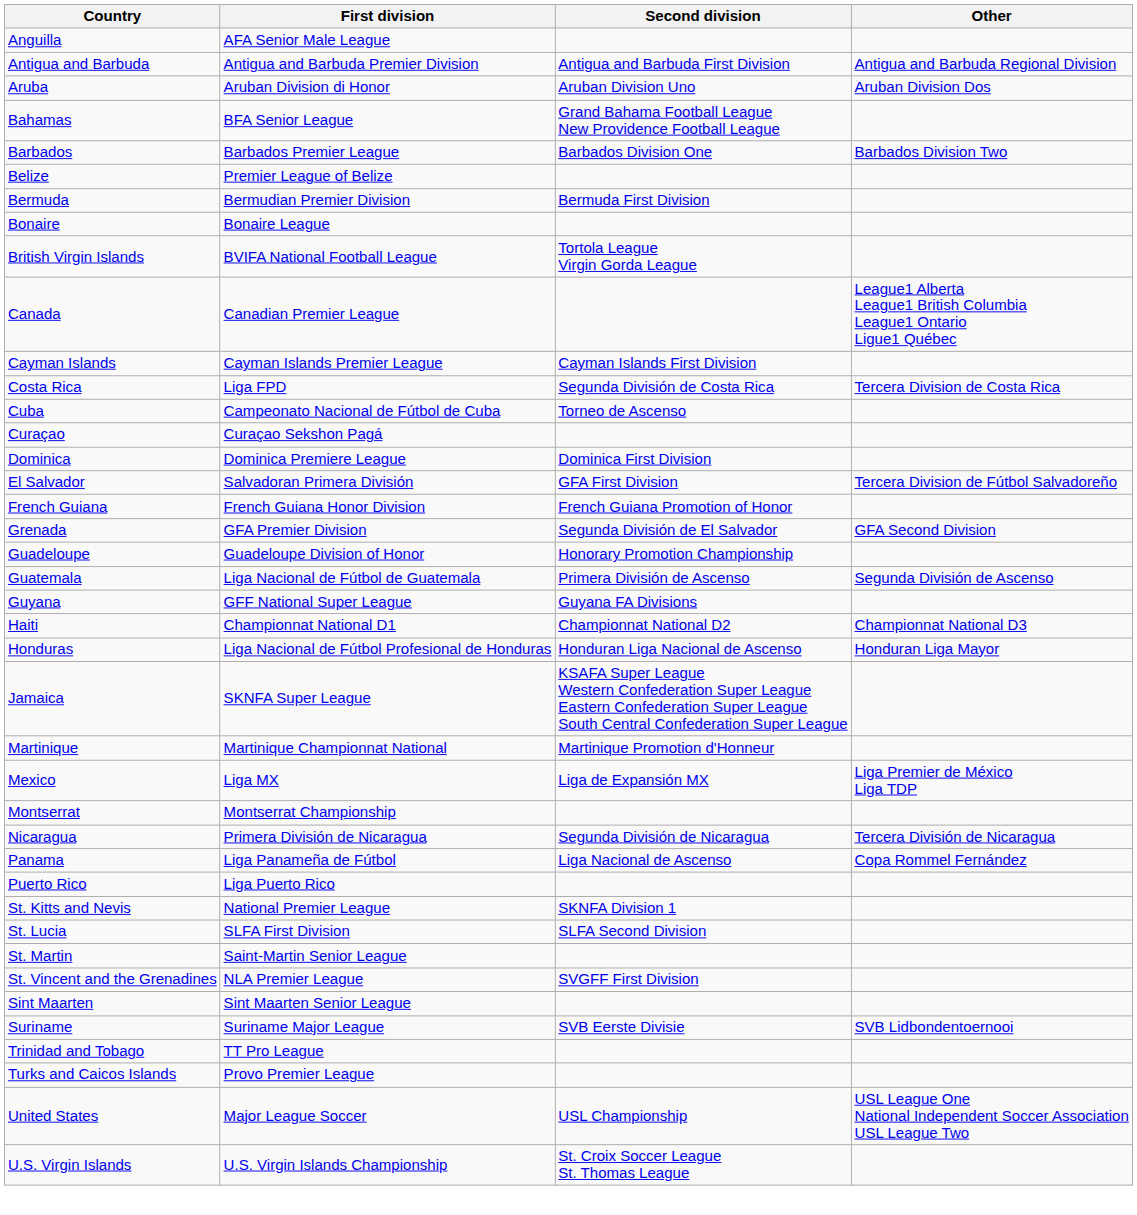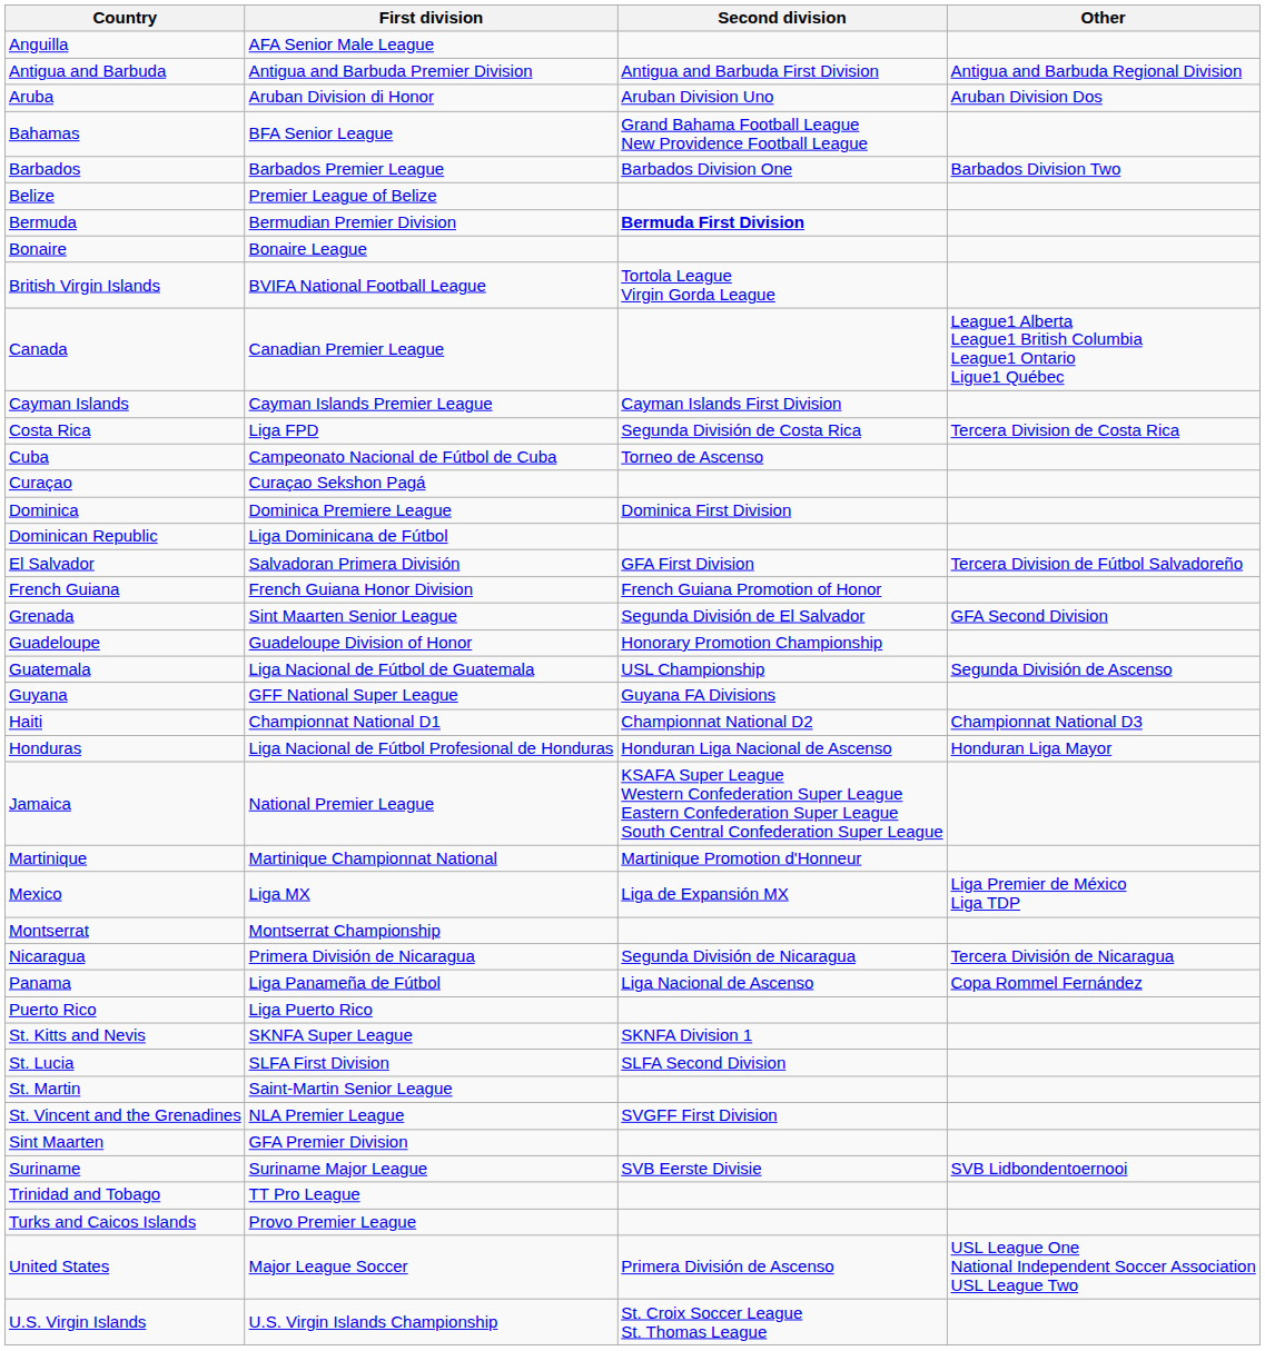 <table class="wikitable sortable">
 <tr>
 <th>Country</th>
 <th>First division</th>
 <th>Second division</th>
 <th>Other</th>
 </tr>
 <tr>
 <td> <a href='#'>Anguilla</a></td>
 <td><a href='#'>AFA Senior Male League</a></td>
 <td></td>
 <td></td>
 </tr>
 <tr>
 <td> <a href='#'>Antigua and Barbuda</a></td>
 <td><a href='#'>Antigua and Barbuda Premier Division</a></td>
 <td><a href='#'>Antigua and Barbuda First Division</a></td>
 <td><a href='#'>Antigua and Barbuda Regional Division</a></td>
 </tr>
 <tr>
 <td> <a href='#'>Aruba</a></td>
 <td><a href='#'>Aruban Division di Honor</a></td>
 <td><a href='#'>Aruban Division Uno</a></td>
 <td><a href='#'>Aruban Division Dos</a></td>
 </tr>
 <tr>
 <td> <a href='#'>Bahamas</a></td>
 <td><a href='#'>BFA Senior League</a></td>
 <td><a href='#'>Grand Bahama Football League</a><br><a href='#'>New Providence Football League</a></td>
 <td></td>
 </tr>
 <tr>
 <td> <a href='#'>Barbados</a></td>
 <td><a href='#'>Barbados Premier League</a></td>
 <td><a href='#'>Barbados Division One</a></td>
 <td><a href='#'>Barbados Division Two</a></td>
 </tr>
 <tr>
 <td> <a href='#'>Belize</a></td>
 <td><a href='#'>Premier League of Belize</a></td>
 <td></td>
 <td></td>
 </tr>
 <tr>
 <td> <a href='#'>Bermuda</a></td>
 <td><a href='#'>Bermudian Premier Division</a></td>
-<td><a href='#'>Bermuda First Division</a></td>
+<td><strong><a href='#'>Bermuda First Division</a></strong></td>
 <td></td>
 </tr>
 <tr>
 <td> <a href='#'>Bonaire</a></td>
 <td><a href='#'>Bonaire League</a></td>
 <td></td>
 <td></td>
 </tr>
 <tr>
 <td> <a href='#'>British Virgin Islands</a></td>
 <td><a href='#'>BVIFA National Football League</a></td>
 <td><a href='#'>Tortola League</a><br><a href='#'>Virgin Gorda League</a></td>
 <td></td>
 </tr>
 <tr>
 <td> <a href='#'>Canada</a></td>
 <td><a href='#'>Canadian Premier League</a></td>
 <td></td>
 <td><a href='#'>League1 Alberta</a><br><a href='#'>League1 British Columbia</a><br><a href='#'>League1 Ontario</a><br><a href='#'>Ligue1 Québec</a></td>
 </tr>
 <tr>
 <td> <a href='#'>Cayman Islands</a></td>
 <td><a href='#'>Cayman Islands Premier League</a></td>
 <td><a href='#'>Cayman Islands First Division</a></td>
 <td></td>
 </tr>
 <tr>
 <td> <a href='#'>Costa Rica</a></td>
 <td><a href='#'>Liga FPD</a></td>
 <td><a href='#'>Segunda División de Costa Rica</a></td>
 <td><a href='#'>Tercera Division de Costa Rica</a></td>
 </tr>
 <tr>
 <td> <a href='#'>Cuba</a></td>
 <td><a href='#'>Campeonato Nacional de Fútbol de Cuba</a></td>
 <td><a href='#'>Torneo de Ascenso</a></td>
 <td></td>
 </tr>
 <tr>
 <td> <a href='#'>Curaçao</a></td>
 <td><a href='#'>Curaçao Sekshon Pagá</a></td>
 <td></td>
 <td></td>
 </tr>
 <tr>
 <td> <a href='#'>Dominica</a></td>
 <td><a href='#'>Dominica Premiere League</a></td>
 <td><a href='#'>Dominica First Division</a></td>
 <td></td>
 </tr>
 <tr>
+<td> <a href='#'>Dominican Republic</a></td>
+<td><a href='#'>Liga Dominicana de Fútbol</a></td>
+<td></td>
+<td></td>
+</tr>
+<tr>
 <td> <a href='#'>El Salvador</a></td>
 <td><a href='#'>Salvadoran Primera División</a></td>
 <td><a href='#'>GFA First Division</a></td>
 <td><a href='#'>Tercera Division de Fútbol Salvadoreño</a></td>
 </tr>
 <tr>
 <td> <a href='#'>French Guiana</a></td>
 <td><a href='#'>French Guiana Honor Division</a></td>
 <td><a href='#'>French Guiana Promotion of Honor</a></td>
 <td></td>
 </tr>
 <tr>
 <td> <a href='#'>Grenada</a></td>
-<td><a href='#'>GFA Premier Division</a></td>
+<td><a href='#'>Sint Maarten Senior League</a></td>
 <td><a href='#'>Segunda División de El Salvador</a></td>
 <td><a href='#'>GFA Second Division</a></td>
 </tr>
 <tr>
 <td> <a href='#'>Guadeloupe</a></td>
 <td><a href='#'>Guadeloupe Division of Honor</a></td>
 <td><a href='#'>Honorary Promotion Championship</a></td>
 <td></td>
 </tr>
 <tr>
 <td> <a href='#'>Guatemala</a></td>
 <td><a href='#'>Liga Nacional de Fútbol de Guatemala</a></td>
-<td><a href='#'>Primera División de Ascenso</a></td>
+<td><a href='#'>USL Championship</a></td>
 <td><a href='#'>Segunda División de Ascenso</a></td>
 </tr>
 <tr>
 <td> <a href='#'>Guyana</a></td>
 <td><a href='#'>GFF National Super League</a></td>
 <td><a href='#'>Guyana FA Divisions</a></td>
 <td></td>
 </tr>
 <tr>
 <td> <a href='#'>Haiti</a></td>
 <td><a href='#'>Championnat National D1</a></td>
 <td><a href='#'>Championnat National D2</a></td>
 <td><a href='#'>Championnat National D3</a></td>
 </tr>
 <tr>
 <td> <a href='#'>Honduras</a></td>
 <td><a href='#'>Liga Nacional de Fútbol Profesional de Honduras</a></td>
 <td><a href='#'>Honduran Liga Nacional de Ascenso</a></td>
 <td><a href='#'>Honduran Liga Mayor</a></td>
 </tr>
 <tr>
 <td> <a href='#'>Jamaica</a></td>
-<td><a href='#'>SKNFA Super League</a></td>
+<td><a href='#'>National Premier League</a></td>
 <td><a href='#'>KSAFA Super League</a><br><a href='#'>Western Confederation Super League</a><br><a href='#'>Eastern Confederation Super League</a><br><a href='#'>South Central Confederation Super League</a></td>
 <td></td>
 </tr>
 <tr>
 <td> <a href='#'>Martinique</a></td>
 <td><a href='#'>Martinique Championnat National</a></td>
 <td><a href='#'>Martinique Promotion d'Honneur</a></td>
 <td></td>
 </tr>
 <tr>
 <td> <a href='#'>Mexico</a></td>
 <td><a href='#'>Liga MX</a></td>
 <td><a href='#'>Liga de Expansión MX</a></td>
 <td><a href='#'>Liga Premier de México</a><br><a href='#'>Liga TDP</a></td>
 </tr>
 <tr>
 <td> <a href='#'>Montserrat</a></td>
 <td><a href='#'>Montserrat Championship</a></td>
 <td></td>
 <td></td>
 </tr>
 <tr>
 <td> <a href='#'>Nicaragua</a></td>
 <td><a href='#'>Primera División de Nicaragua</a></td>
 <td><a href='#'>Segunda División de Nicaragua</a></td>
 <td><a href='#'>Tercera División de Nicaragua</a></td>
 </tr>
 <tr>
 <td> <a href='#'>Panama</a></td>
 <td><a href='#'>Liga Panameña de Fútbol</a></td>
 <td><a href='#'>Liga Nacional de Ascenso</a></td>
 <td><a href='#'>Copa Rommel Fernández</a></td>
 </tr>
 <tr>
 <td> <a href='#'>Puerto Rico</a></td>
 <td><a href='#'>Liga Puerto Rico</a></td>
 <td></td>
 <td></td>
 </tr>
 <tr>
 <td> <a href='#'>St. Kitts and Nevis</a></td>
-<td><a href='#'>National Premier League</a></td>
+<td><a href='#'>SKNFA Super League</a></td>
 <td><a href='#'>SKNFA Division 1</a></td>
 <td></td>
 </tr>
 <tr>
 <td> <a href='#'>St. Lucia</a></td>
 <td><a href='#'>SLFA First Division</a></td>
 <td><a href='#'>SLFA Second Division</a></td>
 <td></td>
 </tr>
 <tr>
 <td> <a href='#'>St. Martin</a></td>
 <td><a href='#'>Saint-Martin Senior League</a></td>
 <td></td>
 <td></td>
 </tr>
 <tr>
 <td> <a href='#'>St. Vincent and the Grenadines</a></td>
 <td><a href='#'>NLA Premier League</a></td>
 <td><a href='#'>SVGFF First Division</a></td>
 <td></td>
 </tr>
 <tr>
 <td> <a href='#'>Sint Maarten</a></td>
-<td><a href='#'>Sint Maarten Senior League</a></td>
+<td><a href='#'>GFA Premier Division</a></td>
 <td></td>
 <td></td>
 </tr>
 <tr>
 <td> <a href='#'>Suriname</a></td>
 <td><a href='#'>Suriname Major League</a></td>
 <td><a href='#'>SVB Eerste Divisie</a></td>
 <td><a href='#'>SVB Lidbondentoernooi</a></td>
 </tr>
 <tr>
 <td> <a href='#'>Trinidad and Tobago</a></td>
 <td><a href='#'>TT Pro League</a></td>
 <td></td>
 <td></td>
 </tr>
 <tr>
 <td> <a href='#'>Turks and Caicos Islands</a></td>
 <td><a href='#'>Provo Premier League</a></td>
 <td></td>
 <td></td>
 </tr>
 <tr>
 <td> <a href='#'>United States</a></td>
 <td><a href='#'>Major League Soccer</a></td>
-<td><a href='#'>USL Championship</a></td>
+<td><a href='#'>Primera División de Ascenso</a></td>
 <td><a href='#'>USL League One</a><br><a href='#'>National Independent Soccer Association</a><br><a href='#'>USL League Two</a></td>
 </tr>
 <tr>
 <td> <a href='#'>U.S. Virgin Islands</a></td>
 <td><a href='#'>U.S. Virgin Islands Championship</a></td>
 <td><a href='#'>St. Croix Soccer League</a><br><a href='#'>St. Thomas League</a></td>
 <td></td>
 </tr>
 </table>
